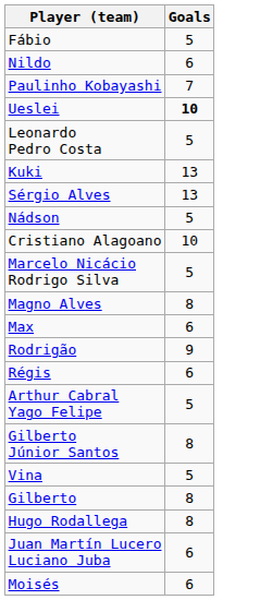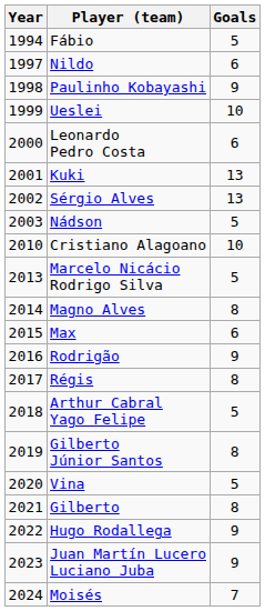 <table class="wikitable">
 <tr>
+<th>Year</th>
 <th>Player (team)</th>
 <th>Goals</th>
 </tr>
 <tr>
+<td>1994</td>
 <td>Fábio </td>
 <td align="center">5</td>
 </tr>
 <tr>
+<td>1997</td>
 <td><a href='#'>Nildo</a> </td>
 <td align="center">6</td>
 </tr>
 <tr>
+<td>1998</td>
 <td><a href='#'>Paulinho Kobayashi</a> </td>
-<td align="center">7</td>
+<td align="center">9</td>
 </tr>
 <tr>
+<td>1999</td>
 <td><a href='#'>Ueslei</a> </td>
-<td align="center"><strong>10</strong></td>
+<td align="center">10</td>
 </tr>
 <tr>
+<td>2000</td>
 <td>Leonardo  <br> Pedro Costa </td>
-<td align="center">5</td>
+<td align="center">6</td>
 </tr>
 <tr>
+<td>2001</td>
 <td><a href='#'>Kuki</a> </td>
 <td align="center">13</td>
 </tr>
 <tr>
+<td>2002</td>
 <td><a href='#'>Sérgio Alves</a> </td>
 <td align="center">13</td>
 </tr>
 <tr>
+<td>2003</td>
 <td><a href='#'>Nádson</a> </td>
 <td align="center">5</td>
 </tr>
 <tr>
+<td>2010</td>
 <td>Cristiano Alagoano </td>
 <td align="center">10</td>
 </tr>
 <tr>
+<td>2013</td>
 <td><a href='#'>Marcelo Nicácio</a>  <br> Rodrigo Silva </td>
 <td align="center">5</td>
 </tr>
 <tr>
+<td>2014</td>
 <td><a href='#'>Magno Alves</a> </td>
 <td align="center">8</td>
 </tr>
 <tr>
+<td>2015</td>
 <td><a href='#'>Max</a> </td>
 <td align="center">6</td>
 </tr>
 <tr>
+<td>2016</td>
 <td><a href='#'>Rodrigão</a> </td>
 <td align="center">9</td>
 </tr>
 <tr>
+<td>2017</td>
 <td><a href='#'>Régis</a> </td>
-<td align="center">6</td>
+<td align="center">8</td>
 </tr>
 <tr>
+<td>2018</td>
 <td><a href='#'>Arthur Cabral</a>  <br> <a href='#'>Yago Felipe</a> </td>
 <td align="center">5</td>
 </tr>
 <tr>
+<td>2019</td>
 <td><a href='#'>Gilberto</a>  <br> <a href='#'>Júnior Santos</a> </td>
 <td align="center">8</td>
 </tr>
 <tr>
+<td>2020</td>
 <td><a href='#'>Vina</a> </td>
 <td align="center">5</td>
 </tr>
 <tr>
+<td>2021</td>
 <td><a href='#'>Gilberto</a> </td>
 <td align="center">8</td>
 </tr>
 <tr>
+<td>2022</td>
 <td> <a href='#'>Hugo Rodallega</a> </td>
-<td align="center">8</td>
+<td align="center">9</td>
 </tr>
 <tr>
+<td>2023</td>
 <td> <a href='#'>Juan Martín Lucero</a>  <br> <a href='#'>Luciano Juba</a> </td>
-<td align="center">6</td>
+<td align="center">9</td>
 </tr>
 <tr>
+<td>2024</td>
 <td><a href='#'>Moisés</a> </td>
-<td align="center">6</td>
+<td align="center">7</td>
 </tr>
 </table>
